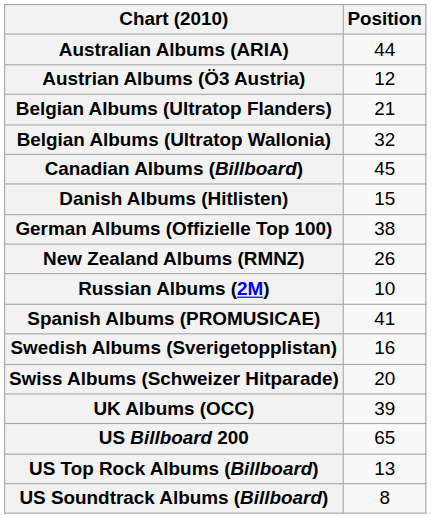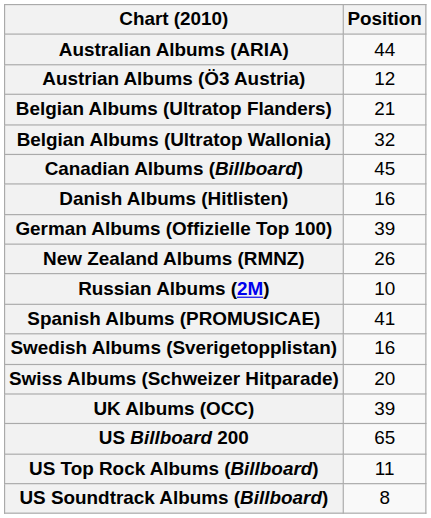 <table class="wikitable sortable plainrowheaders" style="text-align:center">
 <tr>
 <th scope="col">Chart (2010)</th>
 <th scope="col">Position</th>
 </tr>
 <tr>
 <th scope="row">Australian Albums (ARIA)</th>
 <td>44</td>
 </tr>
 <tr>
 <th scope="row">Austrian Albums (Ö3 Austria)</th>
 <td>12</td>
 </tr>
 <tr>
 <th scope="row">Belgian Albums (Ultratop Flanders)</th>
 <td>21</td>
 </tr>
 <tr>
 <th scope="row">Belgian Albums (Ultratop Wallonia)</th>
 <td>32</td>
 </tr>
 <tr>
 <th scope="row">Canadian Albums (<em>Billboard</em>)</th>
 <td>45</td>
 </tr>
 <tr>
 <th scope="row">Danish Albums (Hitlisten)</th>
-<td>15</td>
+<td>16</td>
 </tr>
 <tr>
 <th scope="row">German Albums (Offizielle Top 100)</th>
-<td>38</td>
+<td>39</td>
 </tr>
 <tr>
 <th scope="row">New Zealand Albums (RMNZ)</th>
 <td>26</td>
 </tr>
 <tr>
 <th scope="row">Russian Albums (<a href='#'>2M</a>)</th>
 <td>10</td>
 </tr>
 <tr>
 <th scope="row">Spanish Albums (PROMUSICAE)</th>
 <td>41</td>
 </tr>
 <tr>
 <th scope="row">Swedish Albums (Sverigetopplistan)</th>
 <td>16</td>
 </tr>
 <tr>
 <th scope="row">Swiss Albums (Schweizer Hitparade)</th>
 <td>20</td>
 </tr>
 <tr>
 <th scope="row">UK Albums (OCC)</th>
 <td>39</td>
 </tr>
 <tr>
 <th scope="row">US <em>Billboard</em> 200</th>
 <td>65</td>
 </tr>
 <tr>
 <th scope="row">US Top Rock Albums (<em>Billboard</em>)</th>
-<td>13</td>
+<td>11</td>
 </tr>
 <tr>
 <th scope="row">US Soundtrack Albums (<em>Billboard</em>)</th>
 <td>8</td>
 </tr>
 </table>
